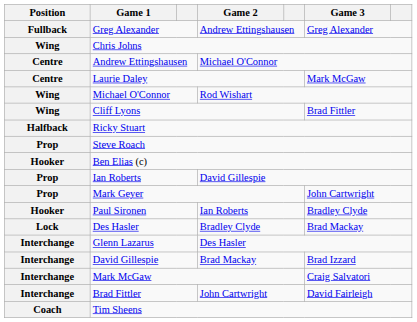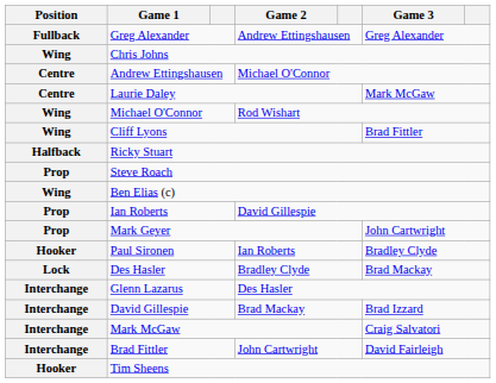 <table class="wikitable">
 <tr>
 <th style="width:125px;">Position</th>
 <th style="width:125px;">Game 1</th>
 <th style="width:25px;"></th>
 <th style="width:125px;">Game 2</th>
 <th style="width:25px;"></th>
 <th style="width:125px;">Game 3</th>
 <th style="width:25px;"></th>
 </tr>
 <tr>
 <th>Fullback</th>
 <td colspan="2"> <a href='#'>Greg Alexander</a></td>
 <td colspan="2"> <a href='#'>Andrew Ettingshausen</a></td>
 <td colspan="2"> <a href='#'>Greg Alexander</a></td>
 </tr>
 <tr>
 <th>Wing</th>
 <td colspan="6"> <a href='#'>Chris Johns</a></td>
 </tr>
 <tr>
 <th>Centre</th>
 <td colspan="2"> <a href='#'>Andrew Ettingshausen</a></td>
 <td colspan="4"> <a href='#'>Michael O'Connor</a></td>
 </tr>
 <tr>
 <th>Centre</th>
 <td colspan="4"> <a href='#'>Laurie Daley</a></td>
 <td colspan="2"> <a href='#'>Mark McGaw</a></td>
 </tr>
 <tr>
 <th>Wing</th>
 <td colspan="2"> <a href='#'>Michael O'Connor</a></td>
 <td colspan="4"> <a href='#'>Rod Wishart</a></td>
 </tr>
 <tr>
 <th>Wing</th>
 <td colspan="4"> <a href='#'>Cliff Lyons</a></td>
 <td colspan="2"> <a href='#'>Brad Fittler</a></td>
 </tr>
 <tr>
 <th>Halfback</th>
 <td colspan="6"> <a href='#'>Ricky Stuart</a></td>
 </tr>
 <tr>
 <th>Prop</th>
 <td colspan="6"> <a href='#'>Steve Roach</a></td>
 </tr>
 <tr>
-<th>Hooker</th>
+<th>Wing</th>
 <td colspan="6"> <a href='#'>Ben Elias</a> (c)</td>
 </tr>
 <tr>
 <th>Prop</th>
 <td colspan="2"> <a href='#'>Ian Roberts</a></td>
 <td colspan="4"> <a href='#'>David Gillespie</a></td>
 </tr>
 <tr>
 <th>Prop</th>
 <td colspan="4"> <a href='#'>Mark Geyer</a></td>
 <td colspan="2"> <a href='#'>John Cartwright</a></td>
 </tr>
 <tr>
 <th>Hooker</th>
 <td colspan="2"> <a href='#'>Paul Sironen</a></td>
 <td colspan="2"> <a href='#'>Ian Roberts</a></td>
 <td colspan="2"> <a href='#'>Bradley Clyde</a></td>
 </tr>
 <tr>
 <th>Lock</th>
 <td colspan="2"> <a href='#'>Des Hasler</a></td>
 <td colspan="2"> <a href='#'>Bradley Clyde</a></td>
 <td colspan="2"> <a href='#'>Brad Mackay</a></td>
 </tr>
 <tr>
 <th>Interchange</th>
 <td colspan="2"> <a href='#'>Glenn Lazarus</a></td>
 <td colspan="4"> <a href='#'>Des Hasler</a></td>
 </tr>
 <tr>
 <th>Interchange</th>
 <td colspan="2"> <a href='#'>David Gillespie</a></td>
 <td colspan="2"> <a href='#'>Brad Mackay</a></td>
 <td colspan="2"> <a href='#'>Brad Izzard</a></td>
 </tr>
 <tr>
 <th>Interchange</th>
 <td colspan="4"> <a href='#'>Mark McGaw</a></td>
 <td colspan="2"> <a href='#'>Craig Salvatori</a></td>
 </tr>
 <tr>
 <th>Interchange</th>
 <td colspan="2"> <a href='#'>Brad Fittler</a></td>
 <td colspan="2"> <a href='#'>John Cartwright</a></td>
 <td colspan="2"> <a href='#'>David Fairleigh</a></td>
 </tr>
 <tr>
-<th>Coach</th>
+<th>Hooker</th>
 <td colspan="6"> <a href='#'>Tim Sheens</a></td>
 </tr>
 </table>
